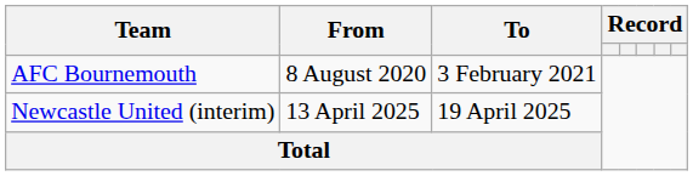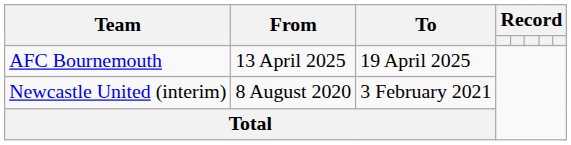 <table class=wikitable style=text-align:center>
 <tr>
 <th rowspan=2>Team</th>
 <th rowspan=2>From</th>
 <th rowspan=2>To</th>
 <th colspan=5>Record</th>
 </tr>
 <tr>
 <th></th>
 <th></th>
 <th></th>
 <th></th>
 <th></th>
 </tr>
 <tr>
 <td align=left><a href='#'>AFC Bournemouth</a></td>
-<td align=left>8 August 2020</td>
-<td align=left>3 February 2021<br></td>
+<td align=left>13 April 2025</td>
+<td align=left>19 April 2025<br></td>
 </tr>
 <tr>
 <td align=left><a href='#'>Newcastle United</a> (interim)</td>
-<td align=left>13 April 2025</td>
-<td align=left>19 April 2025<br></td>
+<td align=left>8 August 2020</td>
+<td align=left>3 February 2021<br></td>
 </tr>
 <tr>
 <th colspan=3>Total<br></th>
 </tr>
 </table>
